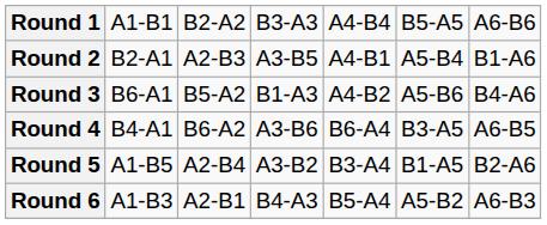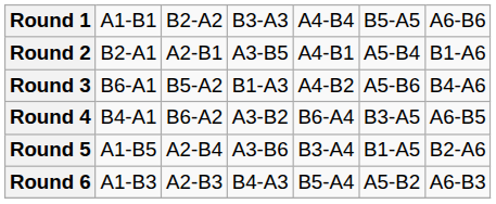 <table class="wikitable">
 <tr>
 <th scope="row">Round 1</th>
 <td>A1-B1</td>
 <td>B2-A2</td>
 <td>B3-A3</td>
 <td>A4-B4</td>
 <td>B5-A5</td>
 <td>A6-B6</td>
 </tr>
 <tr>
 <th scope="row">Round 2</th>
 <td>B2-A1</td>
-<td>A2-B3</td>
+<td>A2-B1</td>
 <td>A3-B5</td>
 <td>A4-B1</td>
 <td>A5-B4</td>
 <td>B1-A6</td>
 </tr>
 <tr>
 <th scope="row">Round 3</th>
 <td>B6-A1</td>
 <td>B5-A2</td>
 <td>B1-A3</td>
 <td>A4-B2</td>
 <td>A5-B6</td>
 <td>B4-A6</td>
 </tr>
 <tr>
 <th scope="row">Round 4</th>
 <td>B4-A1</td>
 <td>B6-A2</td>
-<td>A3-B6</td>
+<td>A3-B2</td>
 <td>B6-A4</td>
 <td>B3-A5</td>
 <td>A6-B5</td>
 </tr>
 <tr>
 <th scope="row">Round 5</th>
 <td>A1-B5</td>
 <td>A2-B4</td>
-<td>A3-B2</td>
+<td>A3-B6</td>
 <td>B3-A4</td>
 <td>B1-A5</td>
 <td>B2-A6</td>
 </tr>
 <tr>
 <th scope="row">Round 6</th>
 <td>A1-B3</td>
-<td>A2-B1</td>
+<td>A2-B3</td>
 <td>B4-A3</td>
 <td>B5-A4</td>
 <td>A5-B2</td>
 <td>A6-B3</td>
 </tr>
 <tr>
 </tr>
 </table>
